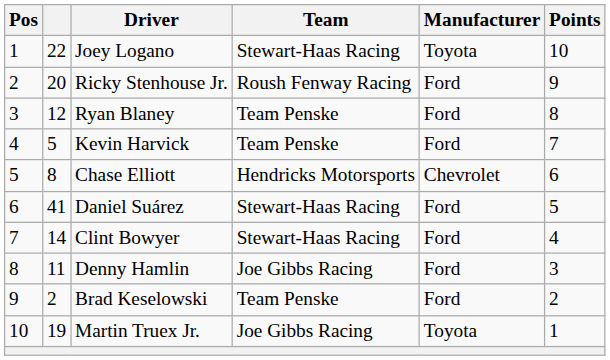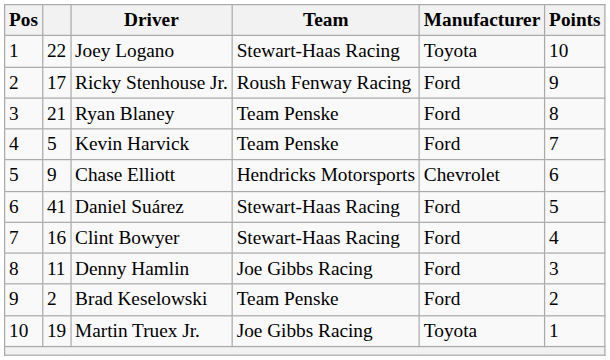 <table class="wikitable" style="font-size:98%">
 <tr>
 <th>Pos</th>
 <th></th>
 <th>Driver</th>
 <th>Team</th>
 <th>Manufacturer</th>
 <th>Points</th>
 </tr>
 <tr>
 <td>1</td>
 <td>22</td>
 <td>Joey Logano</td>
 <td>Stewart-Haas Racing</td>
 <td>Toyota</td>
 <td>10</td>
 </tr>
 <tr>
 <td>2</td>
-<td>20</td>
+<td>17</td>
 <td>Ricky Stenhouse Jr.</td>
 <td>Roush Fenway Racing</td>
 <td>Ford</td>
 <td>9</td>
 </tr>
 <tr>
 <td>3</td>
-<td>12</td>
+<td>21</td>
 <td>Ryan Blaney</td>
 <td>Team Penske</td>
 <td>Ford</td>
 <td>8</td>
 </tr>
 <tr>
 <td>4</td>
 <td>5</td>
 <td>Kevin Harvick</td>
 <td>Team Penske</td>
 <td>Ford</td>
 <td>7</td>
 </tr>
 <tr>
 <td>5</td>
-<td>8</td>
+<td>9</td>
 <td>Chase Elliott</td>
 <td>Hendricks Motorsports</td>
 <td>Chevrolet</td>
 <td>6</td>
 </tr>
 <tr>
 <td>6</td>
 <td>41</td>
 <td>Daniel Suárez</td>
 <td>Stewart-Haas Racing</td>
 <td>Ford</td>
 <td>5</td>
 </tr>
 <tr>
 <td>7</td>
-<td>14</td>
+<td>16</td>
 <td>Clint Bowyer</td>
 <td>Stewart-Haas Racing</td>
 <td>Ford</td>
 <td>4</td>
 </tr>
 <tr>
 <td>8</td>
 <td>11</td>
 <td>Denny Hamlin</td>
 <td>Joe Gibbs Racing</td>
 <td>Ford</td>
 <td>3</td>
 </tr>
 <tr>
 <td>9</td>
 <td>2</td>
 <td>Brad Keselowski</td>
 <td>Team Penske</td>
 <td>Ford</td>
 <td>2</td>
 </tr>
 <tr>
 <td>10</td>
 <td>19</td>
 <td>Martin Truex Jr.</td>
 <td>Joe Gibbs Racing</td>
 <td>Toyota</td>
 <td>1</td>
 </tr>
 <tr>
 <th colspan="6"></th>
 </tr>
 </table>
